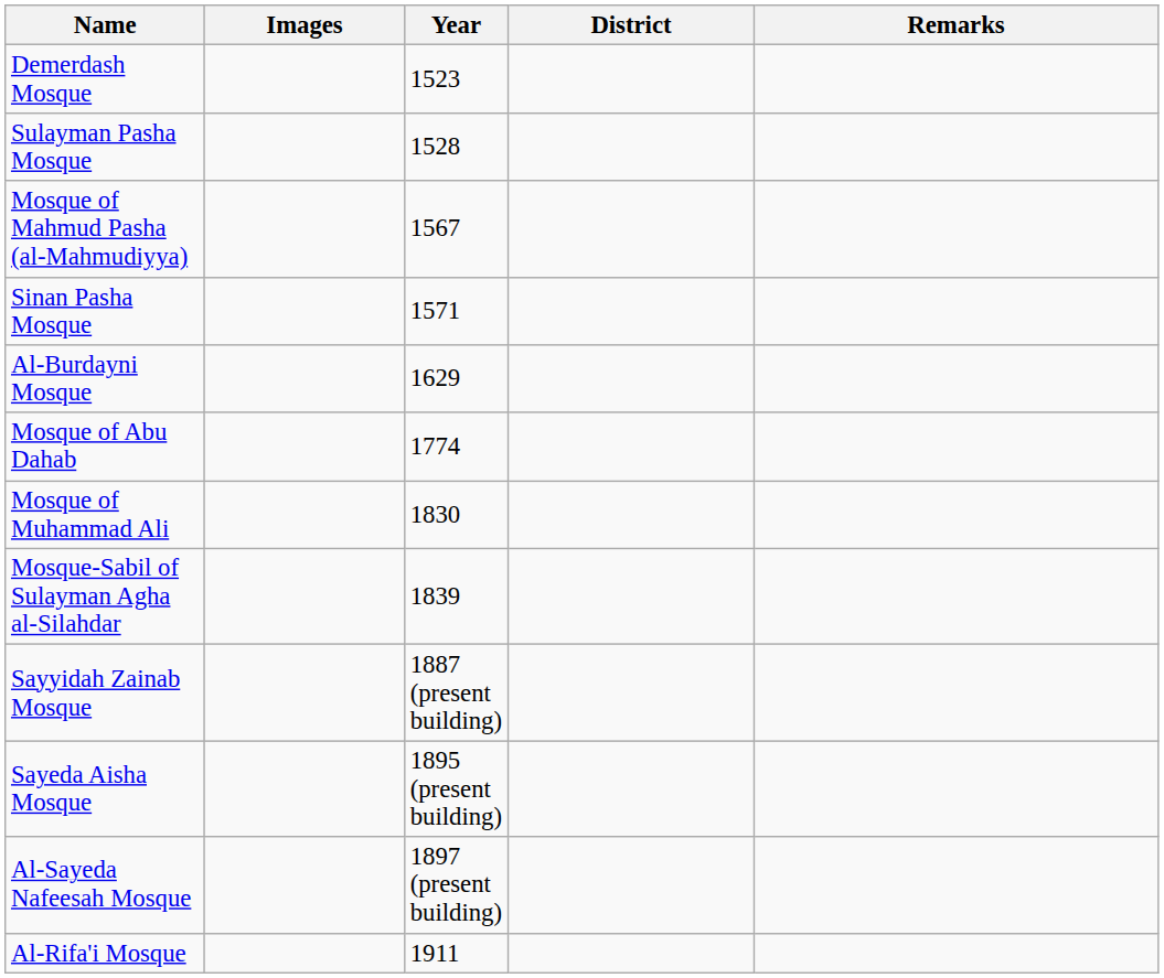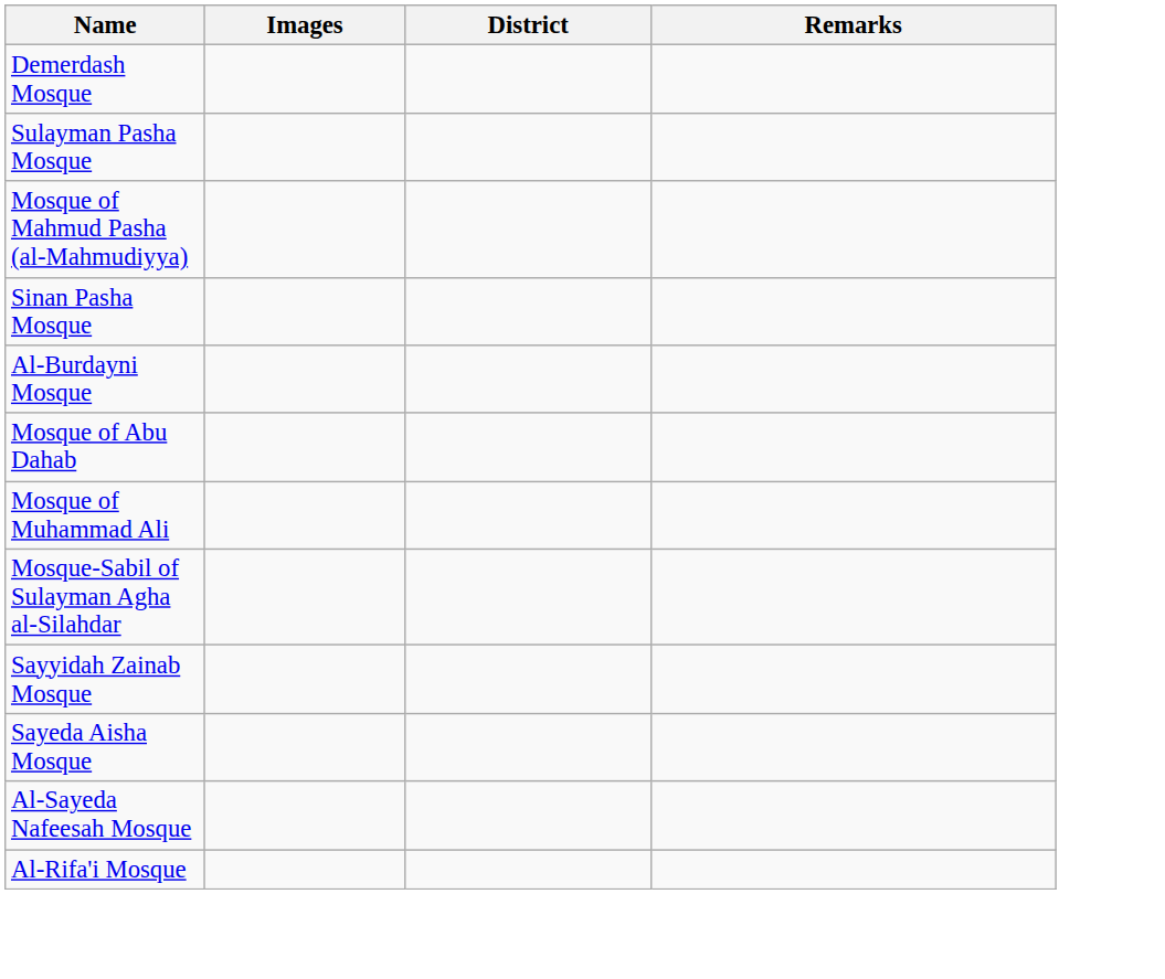 <table class="wikitable sortable">
 <tr>
 <th align=left width=120px>Name</th>
 <th align=center width=120px class=unsortable>Images</th>
-<th align=left width=050px>Year</th>
 <th align=left width=150px>District</th>
 <th align=left width=250px class=unsortable>Remarks</th>
 </tr>
 <tr>
 <td><a href='#'>Demerdash Mosque</a></td>
 <td></td>
-<td>1523</td>
 <td></td>
 <td></td>
 </tr>
 <tr>
 <td><a href='#'>Sulayman Pasha Mosque</a></td>
 <td></td>
-<td>1528</td>
 <td></td>
 <td></td>
 </tr>
 <tr>
 <td><a href='#'>Mosque of Mahmud Pasha (al-Mahmudiyya)</a></td>
 <td></td>
-<td>1567</td>
 <td></td>
 <td></td>
 </tr>
 <tr>
 <td><a href='#'>Sinan Pasha Mosque</a></td>
 <td></td>
-<td>1571</td>
 <td></td>
 <td></td>
 </tr>
 <tr>
 <td><a href='#'>Al-Burdayni Mosque</a></td>
 <td></td>
-<td>1629</td>
 <td></td>
 <td></td>
 </tr>
 <tr>
 <td><a href='#'>Mosque of Abu Dahab</a></td>
 <td></td>
-<td>1774</td>
 <td></td>
 <td></td>
 </tr>
 <tr>
 <td><a href='#'>Mosque of Muhammad Ali</a></td>
 <td></td>
-<td>1830</td>
 <td></td>
 <td></td>
 </tr>
 <tr>
 <td><a href='#'>Mosque-Sabil of Sulayman Agha al-Silahdar</a></td>
 <td></td>
-<td>1839</td>
 <td></td>
 <td></td>
 </tr>
 <tr>
 <td><a href='#'>Sayyidah Zainab Mosque</a></td>
 <td></td>
-<td>1887 (present building)</td>
 <td></td>
 <td></td>
 </tr>
 <tr>
 <td><a href='#'>Sayeda Aisha Mosque</a></td>
 <td></td>
-<td>1895 (present building)</td>
 <td></td>
 <td></td>
 </tr>
 <tr>
 <td><a href='#'>Al-Sayeda Nafeesah Mosque</a></td>
 <td></td>
-<td>1897 (present building)</td>
 <td></td>
 <td></td>
 </tr>
 <tr>
 <td><a href='#'>Al-Rifa'i Mosque</a></td>
 <td></td>
-<td>1911</td>
 <td></td>
 <td></td>
 </tr>
 </table>
